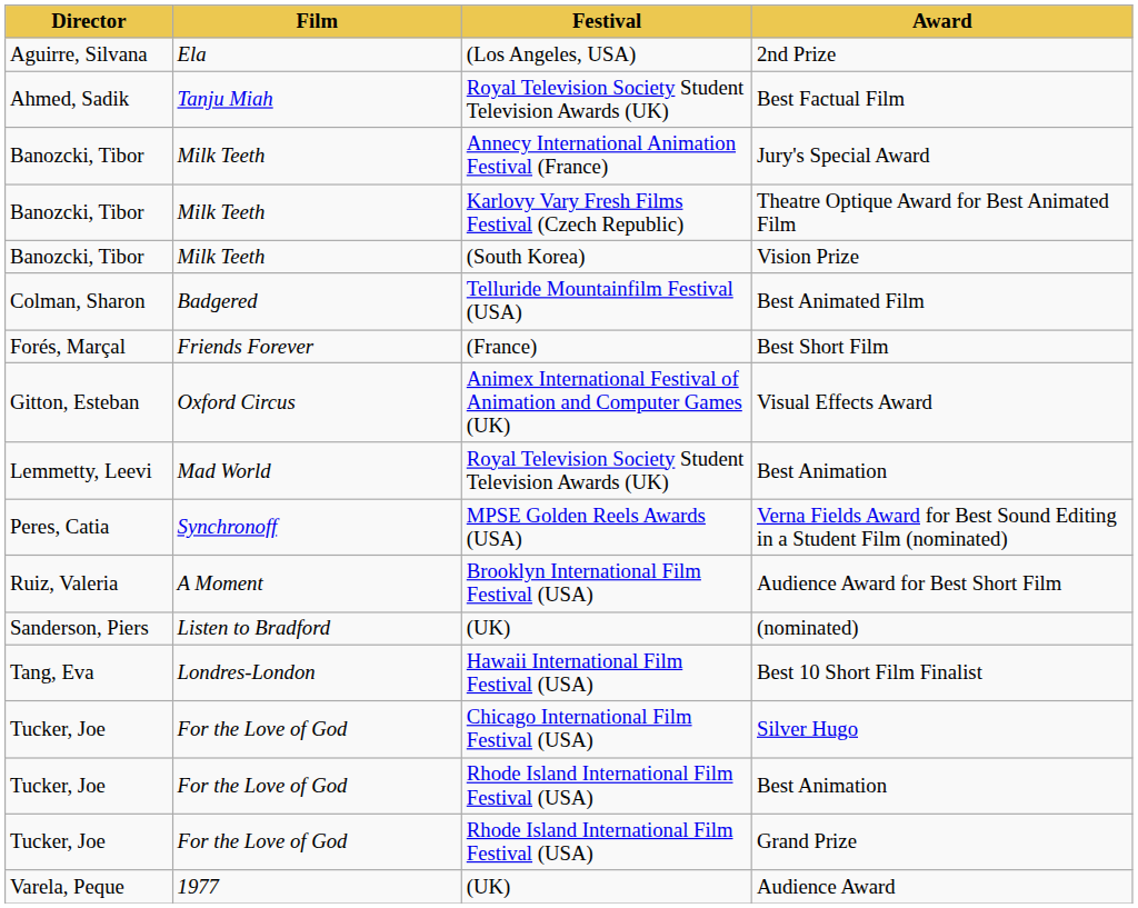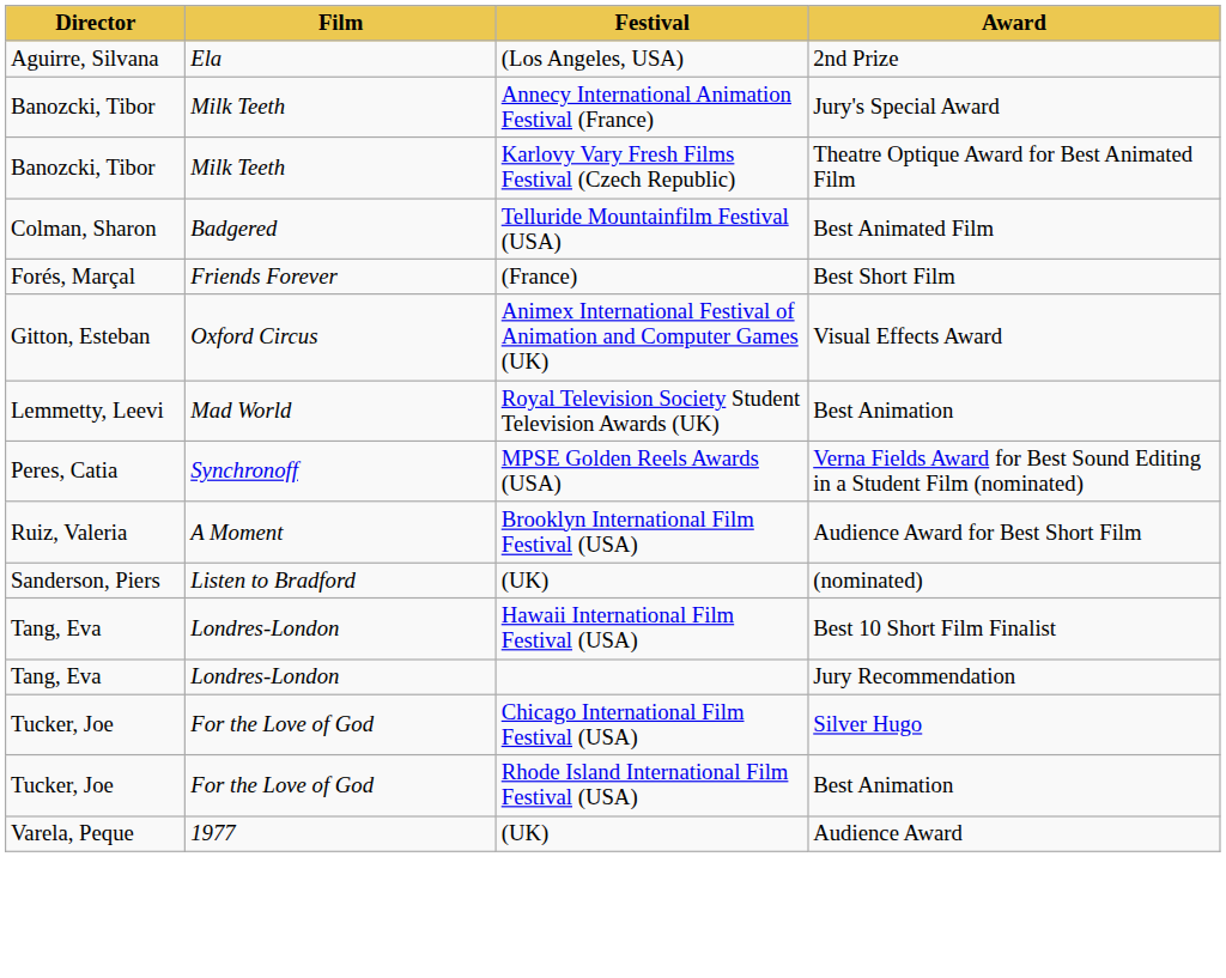 <table class="wikitable sortable">
 <tr>
 <th style="width: 125px; background: #ecc850;">Director</th>
 <th style="width: 225px; background: #ecc850;">Film</th>
 <th style="width: 225px; background: #ecc850;">Festival</th>
 <th style="width: 300px; background: #ecc850;">Award</th>
 </tr>
 <tr>
 <td>Aguirre, Silvana</td>
 <td><em>Ela</em></td>
 <td> (Los Angeles, USA)</td>
 <td>2nd Prize</td>
 </tr>
 <tr>
-<td>Ahmed, Sadik</td>
-<td><em><a href='#'>Tanju Miah</a></em></td>
-<td><a href='#'>Royal Television Society</a> Student Television Awards (UK)</td>
-<td>Best Factual Film</td>
-</tr>
-<tr>
 <td>Banozcki, Tibor</td>
 <td><em>Milk Teeth</em></td>
 <td><a href='#'>Annecy International Animation Festival</a> (France)</td>
 <td>Jury's Special Award</td>
 </tr>
 <tr>
 <td>Banozcki, Tibor</td>
 <td><em>Milk Teeth</em></td>
 <td><a href='#'>Karlovy Vary Fresh Films Festival</a> (Czech Republic)</td>
 <td>Theatre Optique Award for Best Animated Film</td>
-</tr>
-<tr>
-<td>Banozcki, Tibor</td>
-<td><em>Milk Teeth</em></td>
-<td> (South Korea)</td>
-<td>Vision Prize</td>
 </tr>
 <tr>
 <td>Colman, Sharon</td>
 <td><em>Badgered</em></td>
 <td><a href='#'>Telluride Mountainfilm Festival</a> (USA)</td>
 <td>Best Animated Film</td>
 </tr>
 <tr>
 <td>Forés, Marçal</td>
 <td><em>Friends Forever</em></td>
 <td> (France)</td>
 <td>Best Short Film</td>
 </tr>
 <tr>
 <td>Gitton, Esteban</td>
 <td><em>Oxford Circus</em></td>
 <td><a href='#'> Animex International Festival of Animation and Computer Games</a> (UK)</td>
 <td>Visual Effects Award</td>
 </tr>
 <tr>
 <td>Lemmetty, Leevi</td>
 <td><em>Mad World</em></td>
 <td><a href='#'>Royal Television Society</a> Student Television Awards (UK)</td>
 <td>Best Animation</td>
 </tr>
 <tr>
 <td>Peres, Catia</td>
 <td><em><a href='#'>Synchronoff</a></em></td>
 <td><a href='#'>MPSE Golden Reels Awards</a> (USA)</td>
 <td><a href='#'>Verna Fields Award</a> for Best Sound Editing in a Student Film (nominated)</td>
 </tr>
 <tr>
 <td>Ruiz, Valeria</td>
 <td><em>A Moment</em></td>
 <td><a href='#'>Brooklyn International Film Festival</a> (USA)</td>
 <td>Audience Award for Best Short Film</td>
 </tr>
 <tr>
 <td>Sanderson, Piers</td>
 <td><em>Listen to Bradford</em></td>
 <td> (UK)</td>
 <td> (nominated)</td>
 </tr>
 <tr>
 <td>Tang, Eva</td>
 <td><em>Londres-London</em></td>
 <td><a href='#'>Hawaii International Film Festival</a> (USA)</td>
 <td>Best 10 Short Film Finalist</td>
 </tr>
 <tr>
+<td>Tang, Eva</td>
+<td><em>Londres-London</em></td>
+<td></td>
+<td>Jury Recommendation</td>
+</tr>
+<tr>
 <td>Tucker, Joe</td>
 <td><em>For the Love of God</em></td>
 <td><a href='#'>Chicago International Film Festival</a> (USA)</td>
 <td><a href='#'>Silver Hugo</a></td>
 </tr>
 <tr>
 <td>Tucker, Joe</td>
 <td><em>For the Love of God</em></td>
 <td><a href='#'>Rhode Island International Film Festival</a> (USA)</td>
 <td>Best Animation</td>
 </tr>
 <tr>
-<td>Tucker, Joe</td>
-<td><em>For the Love of God</em></td>
-<td><a href='#'>Rhode Island International Film Festival</a> (USA)</td>
-<td>Grand Prize</td>
-</tr>
-<tr>
 <td>Varela, Peque</td>
 <td><em>1977</em></td>
 <td> (UK)</td>
 <td>Audience Award</td>
 </tr>
 </table>
